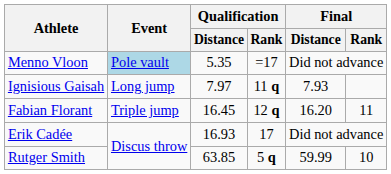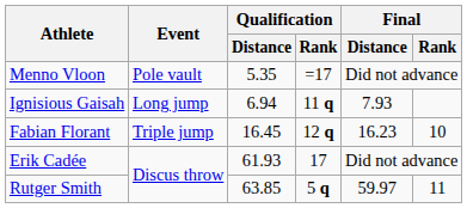 <table class="wikitable" style="font-size:90%">
 <tr>
 <th rowspan=2>Athlete</th>
 <th rowspan=2>Event</th>
 <th colspan=2>Qualification</th>
 <th colspan=2>Final</th>
 </tr>
 <tr style="font-size:95%">
 <th>Distance</th>
 <th>Rank</th>
 <th>Distance</th>
 <th>Rank</th>
 </tr>
 <tr align=center>
 <td align=left><a href='#'>Menno Vloon</a></td>
-<td style="background: lightblue; text-align:left;"><a href='#'>Pole vault</a></td>
+<td style="text-align:left;"><a href='#'>Pole vault</a></td>
 <td>5.35</td>
 <td>=17</td>
 <td colspan=2>Did not advance</td>
 </tr>
 <tr align=center>
 <td align=left><a href='#'>Ignisious Gaisah</a></td>
 <td style="text-align:left;"><a href='#'>Long jump</a></td>
-<td>7.97</td>
+<td>6.94</td>
 <td>11 <strong>q</strong></td>
 <td>7.93</td>
 <td></td>
 </tr>
 <tr align=center>
 <td align=left><a href='#'>Fabian Florant</a></td>
 <td style="text-align:left;"><a href='#'>Triple jump</a></td>
 <td>16.45</td>
 <td>12 <strong>q</strong></td>
-<td>16.20</td>
-<td>11</td>
+<td>16.23</td>
+<td>10</td>
 </tr>
 <tr align=center>
 <td align=left><a href='#'>Erik Cadée</a></td>
 <td style="text-align:left;" rowspan=2><a href='#'>Discus throw</a></td>
-<td>16.93</td>
+<td>61.93</td>
 <td>17</td>
 <td colspan=2>Did not advance</td>
 </tr>
 <tr align=center>
 <td align=left><a href='#'>Rutger Smith</a></td>
 <td>63.85 <strong></strong></td>
 <td>5 <strong>q</strong></td>
-<td>59.99</td>
-<td>10</td>
+<td>59.97</td>
+<td>11</td>
 </tr>
 </table>
